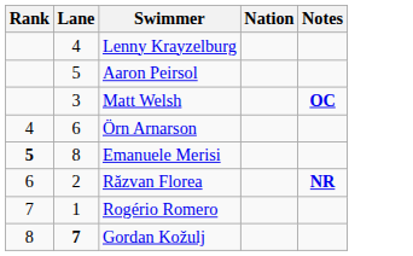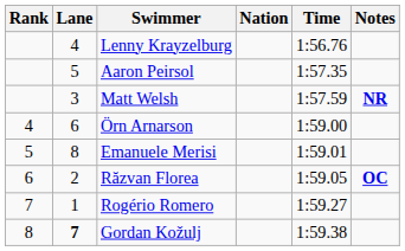 <table class="wikitable sortable" style="text-align:center">
 <tr>
 <th>Rank</th>
 <th>Lane</th>
 <th>Swimmer</th>
 <th>Nation</th>
+<th>Time</th>
 <th>Notes</th>
 </tr>
 <tr>
 <td></td>
 <td>4</td>
 <td align=left><a href='#'>Lenny Krayzelburg</a></td>
 <td align=left></td>
+<td>1:56.76</td>
 <td></td>
 </tr>
 <tr>
 <td></td>
 <td>5</td>
 <td align=left><a href='#'>Aaron Peirsol</a></td>
 <td align=left></td>
+<td>1:57.35</td>
 <td></td>
 </tr>
 <tr>
 <td></td>
 <td>3</td>
 <td align=left><a href='#'>Matt Welsh</a></td>
 <td align=left></td>
-<td><strong><a href='#'>OC</a></strong></td>
+<td>1:57.59</td>
+<td><strong><a href='#'>NR</a></strong></td>
 </tr>
 <tr>
 <td>4</td>
 <td>6</td>
 <td align=left><a href='#'>Örn Arnarson</a></td>
 <td align=left></td>
+<td>1:59.00</td>
 <td></td>
 </tr>
 <tr>
-<td><strong>5</strong></td>
+<td>5</td>
 <td>8</td>
 <td align=left><a href='#'>Emanuele Merisi</a></td>
 <td align=left></td>
+<td>1:59.01</td>
 <td></td>
 </tr>
 <tr>
 <td>6</td>
 <td>2</td>
 <td align=left><a href='#'>Răzvan Florea</a></td>
 <td align=left></td>
-<td><strong><a href='#'>NR</a></strong></td>
+<td>1:59.05</td>
+<td><strong><a href='#'>OC</a></strong></td>
 </tr>
 <tr>
 <td>7</td>
 <td>1</td>
 <td align=left><a href='#'>Rogério Romero</a></td>
 <td align=left></td>
+<td>1:59.27</td>
 <td></td>
 </tr>
 <tr>
 <td>8</td>
 <td><strong>7</strong></td>
 <td align=left><a href='#'>Gordan Kožulj</a></td>
 <td align=left></td>
+<td>1:59.38</td>
 <td></td>
 </tr>
 </table>
